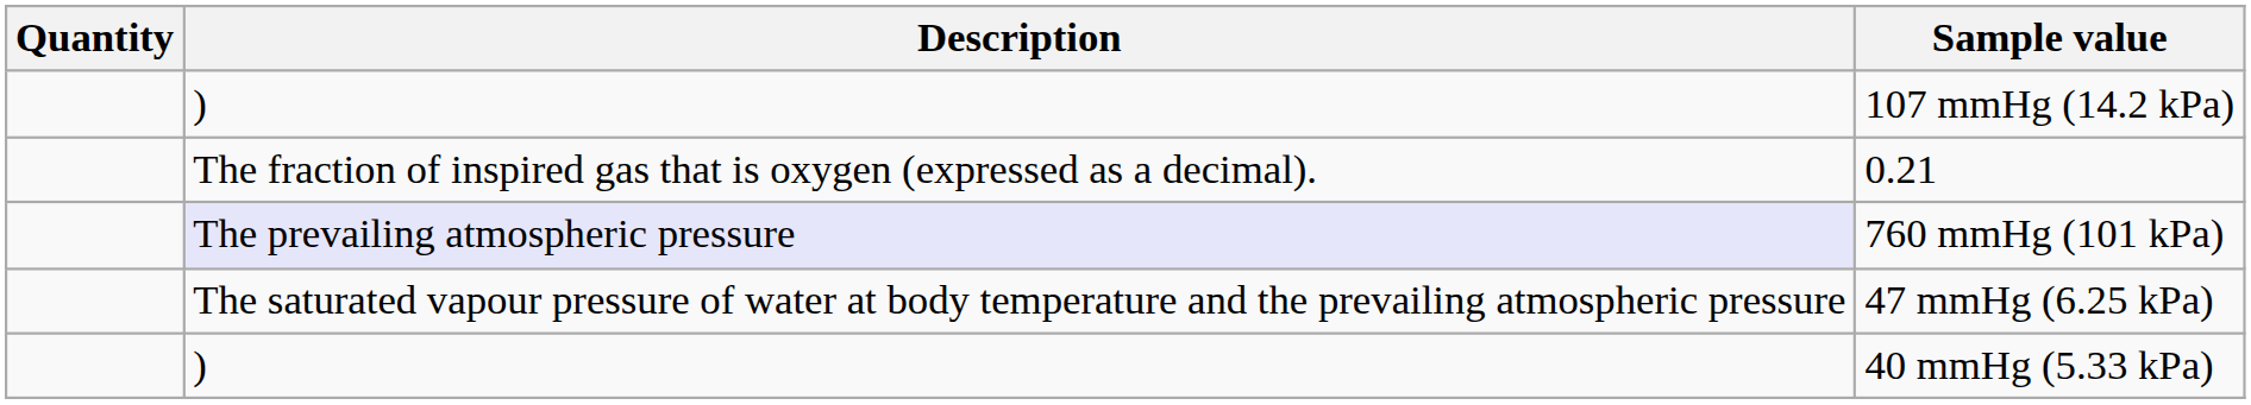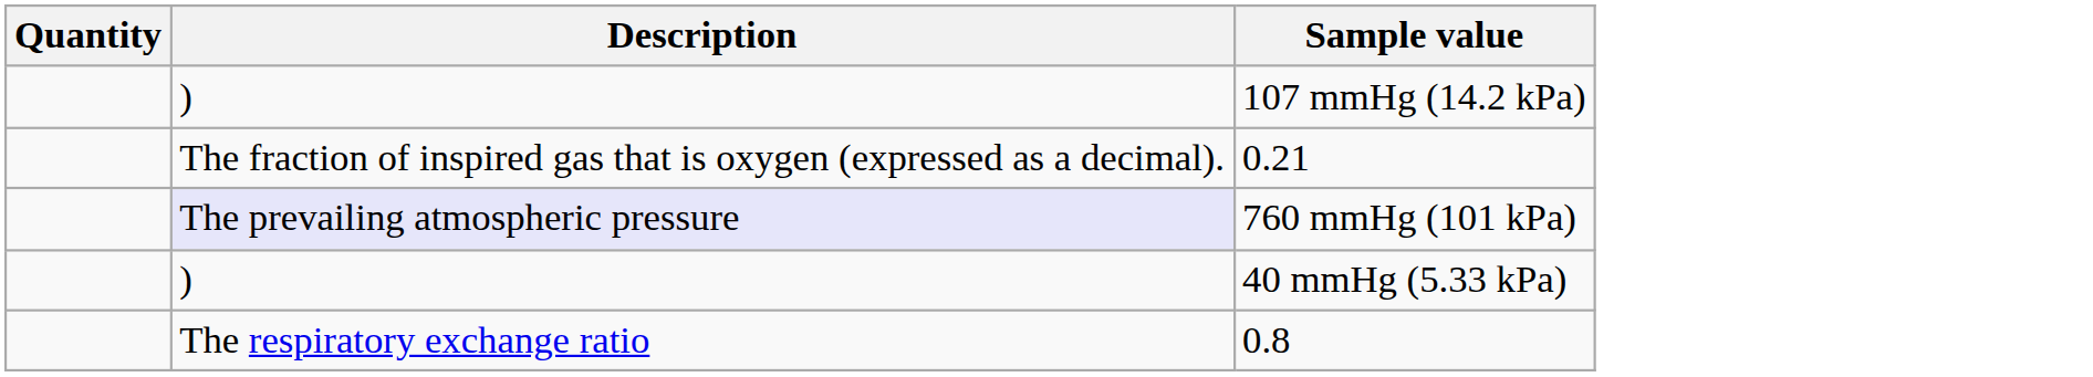 <table class="wikitable">
 <tr>
 <th>Quantity</th>
 <th>Description</th>
 <th>Sample value</th>
 </tr>
 <tr>
 <td></td>
 <td>)</td>
 <td>107 mmHg (14.2 kPa)</td>
 </tr>
 <tr>
 <td></td>
 <td>The fraction of inspired gas that is oxygen (expressed as a decimal).</td>
 <td>0.21</td>
 </tr>
 <tr>
 <td></td>
 <td style="background: lavender;">The prevailing atmospheric pressure</td>
 <td>760 mmHg (101 kPa)</td>
 </tr>
 <tr>
 <td></td>
-<td>The saturated vapour pressure of water at body temperature and the prevailing atmospheric pressure</td>
-<td>47 mmHg (6.25 kPa)</td>
+<td> )</td>
+<td>40 mmHg (5.33 kPa)</td>
 </tr>
 <tr>
 <td></td>
-<td> )</td>
-<td>40 mmHg (5.33 kPa)</td>
+<td>The <a href='#'>respiratory exchange ratio</a></td>
+<td>0.8</td>
 </tr>
 </table>
